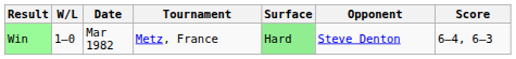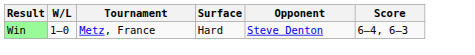 <table class="sortable wikitable">
 <tr>
 <th style="width:40px">Result</th>
 <th style="width:30px" class="unsortable">W/L</th>
-<th style="width:50px">Date</th>
 <th style="width:140px">Tournament</th>
 <th style="width:50px">Surface</th>
 <th style="width:130px">Opponent</th>
 <th style="width:80px" class="unsortable">Score</th>
 </tr>
 <tr>
 <td style="background:#98fb98;">Win</td>
 <td>1–0</td>
-<td>Mar 1982</td>
 <td><a href='#'>Metz</a>, France</td>
-<td style="background: lightgreen;">Hard</td>
+<td>Hard</td>
 <td> <a href='#'>Steve Denton</a></td>
 <td>6–4, 6–3</td>
 </tr>
 </table>
